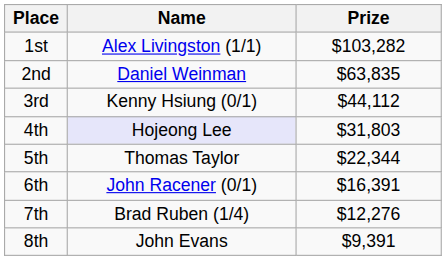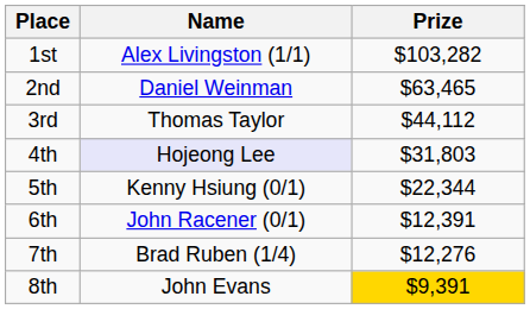 <table class="wikitable">
 <tr>
 <th width="50">Place</th>
 <th width="200">Name</th>
 <th width="125">Prize</th>
 </tr>
 <tr>
 <td align = "center">1st</td>
 <td align = "center"> <a href='#'>Alex Livingston</a> (1/1)</td>
 <td align = "center">$103,282</td>
 </tr>
 <tr>
 <td align = "center">2nd</td>
 <td align = "center"> <a href='#'>Daniel Weinman</a></td>
-<td align = "center">$63,835</td>
+<td align = "center">$63,465</td>
 </tr>
 <tr>
 <td align = "center">3rd</td>
-<td align = "center"> Kenny Hsiung (0/1)</td>
+<td align = "center"> Thomas Taylor</td>
 <td align = "center">$44,112</td>
 </tr>
 <tr>
 <td align = "center">4th</td>
 <td align = "center" style="background: lavender;"> Hojeong Lee</td>
 <td align = "center">$31,803</td>
 </tr>
 <tr>
 <td align = "center">5th</td>
-<td align = "center"> Thomas Taylor</td>
+<td align = "center"> Kenny Hsiung (0/1)</td>
 <td align = "center">$22,344</td>
 </tr>
 <tr>
 <td align = "center">6th</td>
 <td align = "center"> <a href='#'>John Racener</a> (0/1)</td>
-<td align = "center">$16,391</td>
+<td align = "center">$12,391</td>
 </tr>
 <tr>
 <td align = "center">7th</td>
 <td align = "center"> Brad Ruben (1/4)</td>
 <td align = "center">$12,276</td>
 </tr>
 <tr>
 <td align = "center">8th</td>
 <td align = "center"> John Evans</td>
-<td align = "center">$9,391</td>
+<td align = "center" style="background: gold;">$9,391</td>
 </tr>
 </table>
